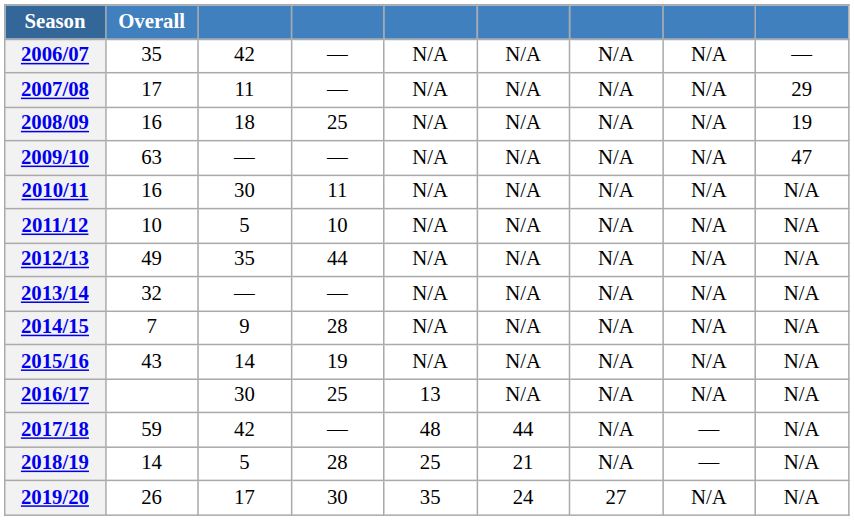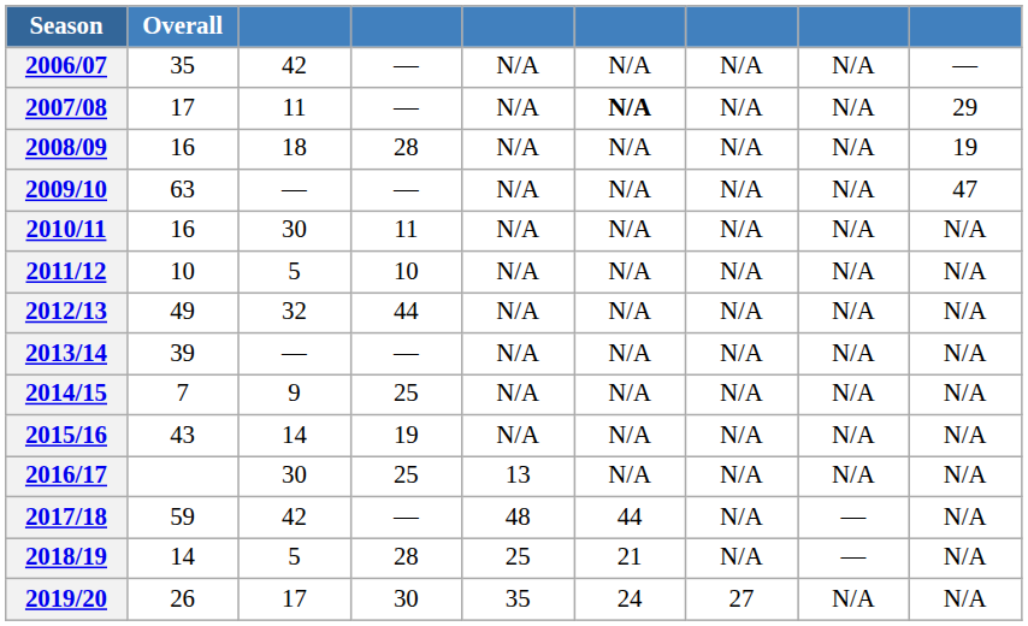 <table class="wikitable" style="font-size:86%; text-align:center; border:grey solid 1px; border-collapse:collapse; background:#ffffff;">
 <tr>
 <th style="background-color:#369; color:white; width:60px;"> Season </th>
 <th style="background-color:#4180be; color:white; width:55px;">Overall</th>
 <th style="background-color:#4180be; color:white; width:55px;"></th>
 <th style="background-color:#4180be; color:white; width:55px;"></th>
 <th style="background-color:#4180be; color:white; width:55px;"></th>
 <th style="background-color:#4180be; color:white; width:55px;"></th>
 <th style="background-color:#4180be; color:white; width:55px;"></th>
 <th style="background-color:#4180be; color:white; width:55px;"></th>
 <th style="background-color:#4180be; color:white; width:55px;"></th>
 </tr>
 <tr>
 <th scope=row align=center><a href='#'>2006/07</a></th>
 <td align=center>35</td>
 <td align=center>42</td>
 <td align=center>—</td>
 <td align=center>N/A</td>
 <td align=center>N/A</td>
 <td align=center>N/A</td>
 <td align=center>N/A</td>
 <td align=center>—</td>
 </tr>
 <tr>
 <th scope=row align=center><a href='#'>2007/08</a></th>
 <td align=center>17</td>
 <td align=center>11</td>
 <td align=center>—</td>
 <td align=center>N/A</td>
-<td align=center>N/A</td>
+<td align=center><strong>N/A</strong></td>
 <td align=center>N/A</td>
 <td align=center>N/A</td>
 <td align=center>29</td>
 </tr>
 <tr>
 <th scope=row align=center><a href='#'>2008/09</a></th>
 <td align=center>16</td>
 <td align=center>18</td>
-<td align=center>25</td>
+<td align=center>28</td>
 <td align=center>N/A</td>
 <td align=center>N/A</td>
 <td align=center>N/A</td>
 <td align=center>N/A</td>
 <td align=center>19</td>
 </tr>
 <tr>
 <th scope=row align=center><a href='#'>2009/10</a></th>
 <td align=center>63</td>
 <td align=center>—</td>
 <td align=center>—</td>
 <td align=center>N/A</td>
 <td align=center>N/A</td>
 <td align=center>N/A</td>
 <td align=center>N/A</td>
 <td align=center>47</td>
 </tr>
 <tr>
 <th scope=row align=center><a href='#'>2010/11</a></th>
 <td align=center>16</td>
 <td align=center>30</td>
 <td align=center>11</td>
 <td align=center>N/A</td>
 <td align=center>N/A</td>
 <td align=center>N/A</td>
 <td align=center>N/A</td>
 <td align=center>N/A</td>
 </tr>
 <tr>
 <th scope=row align=center><a href='#'>2011/12</a></th>
 <td align=center>10</td>
 <td align=center>5</td>
 <td align=center>10</td>
 <td align=center>N/A</td>
 <td align=center>N/A</td>
 <td align=center>N/A</td>
 <td align=center>N/A</td>
 <td align=center>N/A</td>
 </tr>
 <tr>
 <th scope=row align=center><a href='#'>2012/13</a></th>
 <td align=center>49</td>
-<td align=center>35</td>
+<td align=center>32</td>
 <td align=center>44</td>
 <td align=center>N/A</td>
 <td align=center>N/A</td>
 <td align=center>N/A</td>
 <td align=center>N/A</td>
 <td align=center>N/A</td>
 </tr>
 <tr>
 <th scope=row align=center><a href='#'>2013/14</a></th>
-<td align=center>32</td>
+<td align=center>39</td>
 <td align=center>—</td>
 <td align=center>—</td>
 <td align=center>N/A</td>
 <td align=center>N/A</td>
 <td align=center>N/A</td>
 <td align=center>N/A</td>
 <td align=center>N/A</td>
 </tr>
 <tr>
 <th scope=row align=center><a href='#'>2014/15</a></th>
 <td align=center>7</td>
 <td align=center>9</td>
-<td align=center>28</td>
+<td align=center>25</td>
 <td align=center>N/A</td>
 <td align=center>N/A</td>
 <td align=center>N/A</td>
 <td align=center>N/A</td>
 <td align=center>N/A</td>
 </tr>
 <tr>
 <th scope=row align=center><a href='#'>2015/16</a></th>
 <td align=center>43</td>
 <td align=center>14</td>
 <td align=center>19</td>
 <td align=center>N/A</td>
 <td align=center>N/A</td>
 <td align=center>N/A</td>
 <td align=center>N/A</td>
 <td align=center>N/A</td>
 </tr>
 <tr>
 <th scope=row align=center><a href='#'>2016/17</a></th>
 <td align=center></td>
 <td align=center>30</td>
 <td align=center>25</td>
 <td align=center>13</td>
 <td align=center>N/A</td>
 <td align=center>N/A</td>
 <td align=center>N/A</td>
 <td align=center>N/A</td>
 </tr>
 <tr>
 <th scope=row align=center><a href='#'>2017/18</a></th>
 <td align=center>59</td>
 <td align=center>42</td>
 <td align=center>—</td>
 <td align=center>48</td>
 <td align=center>44</td>
 <td align=center>N/A</td>
 <td align=center>—</td>
 <td align=center>N/A</td>
 </tr>
 <tr>
 <th scope=row align=center><a href='#'>2018/19</a></th>
 <td align=center>14</td>
 <td align=center>5</td>
 <td align=center>28</td>
 <td align=center>25</td>
 <td align=center>21</td>
 <td align=center>N/A</td>
 <td align=center>—</td>
 <td align=center>N/A</td>
 </tr>
 <tr>
 <th scope=row align=center><a href='#'>2019/20</a></th>
 <td align=center>26</td>
 <td align=center>17</td>
 <td align=center>30</td>
 <td align=center>35</td>
 <td align=center>24</td>
 <td align=center>27</td>
 <td align=center>N/A</td>
 <td align=center>N/A</td>
 </tr>
 </table>
